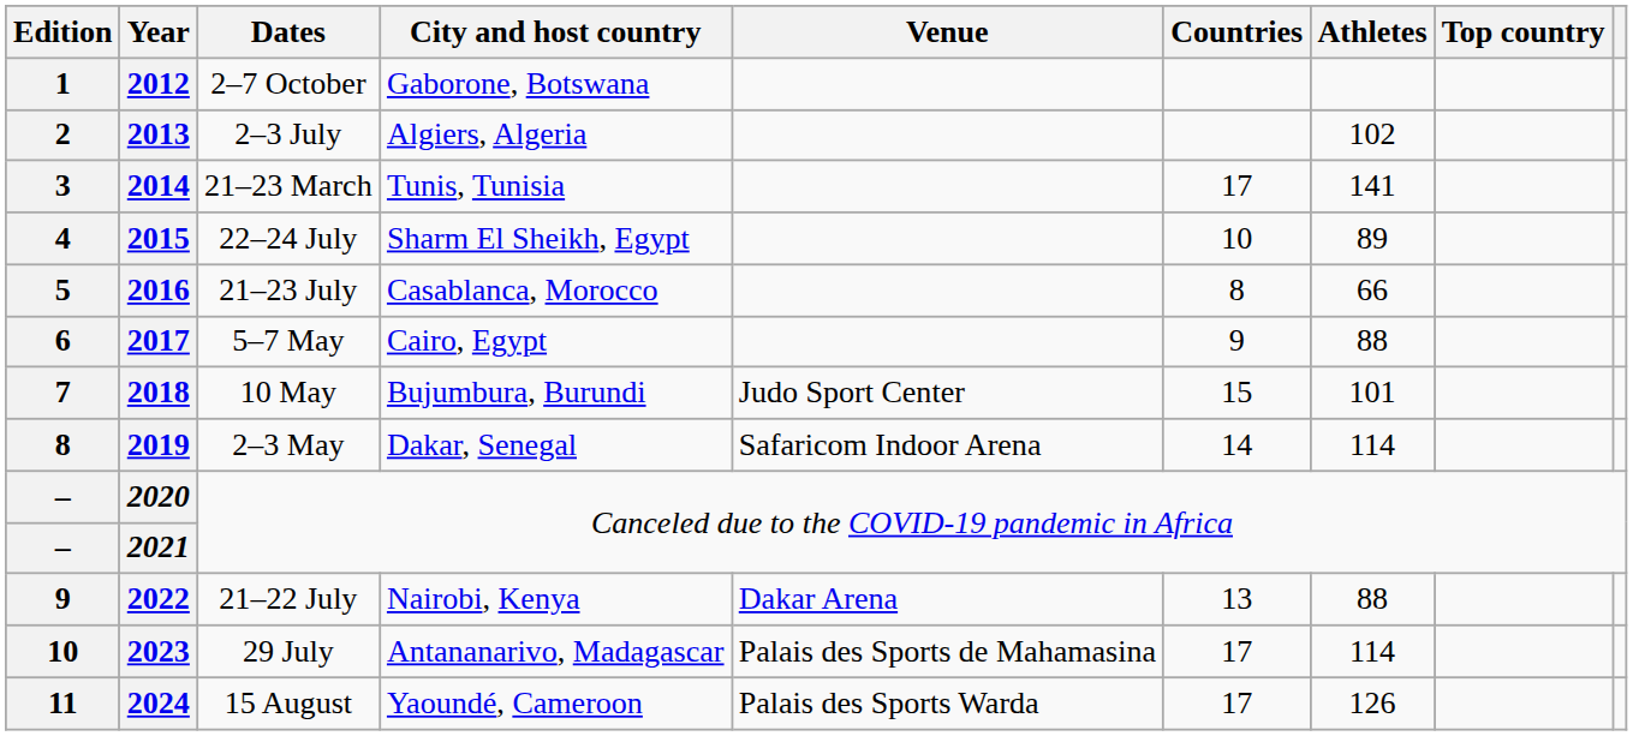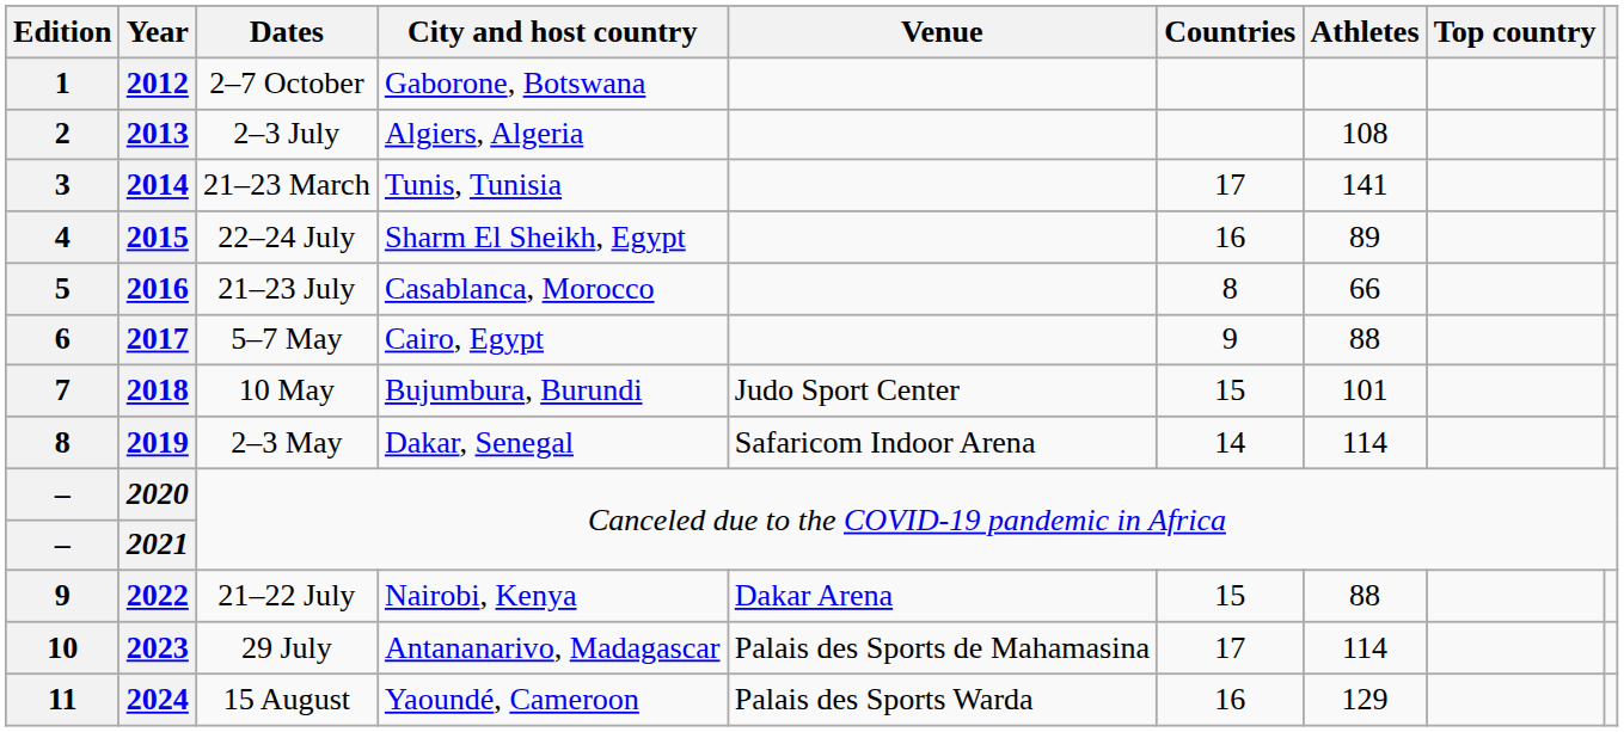 <table class=wikitable style="font-size:90%;">
 <tr>
 <th>Edition</th>
 <th>Year</th>
 <th>Dates</th>
 <th>City and host country</th>
 <th>Venue</th>
 <th>Countries</th>
 <th>Athletes</th>
 <th>Top country</th>
 <th></th>
 </tr>
 <tr>
 <th>1</th>
 <th><a href='#'>2012</a></th>
 <td align=center>2–7 October</td>
 <td> <a href='#'>Gaborone</a>, <a href='#'>Botswana</a></td>
 <td></td>
 <td align=center></td>
 <td align=center></td>
 <td></td>
 <td></td>
 </tr>
 <tr>
 <th>2</th>
 <th><a href='#'>2013</a></th>
 <td align=center>2–3 July</td>
 <td> <a href='#'>Algiers</a>, <a href='#'>Algeria</a></td>
 <td></td>
 <td align=center></td>
-<td align=center>102</td>
+<td align=center>108</td>
 <td></td>
 <td></td>
 </tr>
 <tr>
 <th>3</th>
 <th><a href='#'>2014</a></th>
 <td align=center>21–23 March</td>
 <td> <a href='#'>Tunis</a>, <a href='#'>Tunisia</a></td>
 <td></td>
 <td align=center>17</td>
 <td align=center>141</td>
 <td></td>
 <td></td>
 </tr>
 <tr>
 <th>4</th>
 <th><a href='#'>2015</a></th>
 <td align=center>22–24 July</td>
 <td> <a href='#'>Sharm El Sheikh</a>, <a href='#'>Egypt</a></td>
 <td></td>
-<td align=center>10</td>
+<td align=center>16</td>
 <td align=center>89</td>
 <td></td>
 <td></td>
 </tr>
 <tr>
 <th>5</th>
 <th><a href='#'>2016</a></th>
 <td align=center>21–23 July</td>
 <td> <a href='#'>Casablanca</a>, <a href='#'>Morocco</a></td>
 <td></td>
 <td align=center>8</td>
 <td align=center>66</td>
 <td></td>
 <td></td>
 </tr>
 <tr>
 <th>6</th>
 <th><a href='#'>2017</a></th>
 <td align=center>5–7 May</td>
 <td> <a href='#'>Cairo</a>, <a href='#'>Egypt</a></td>
 <td></td>
 <td align=center>9</td>
 <td align=center>88</td>
 <td></td>
 <td></td>
 </tr>
 <tr>
 <th>7</th>
 <th><a href='#'>2018</a></th>
 <td align=center>10 May</td>
 <td> <a href='#'>Bujumbura</a>, <a href='#'>Burundi</a></td>
 <td>Judo Sport Center</td>
 <td align=center>15</td>
 <td align=center>101</td>
 <td></td>
 <td></td>
 </tr>
 <tr>
 <th>8</th>
 <th><a href='#'>2019</a></th>
 <td align=center>2–3 May</td>
 <td> <a href='#'>Dakar</a>, <a href='#'>Senegal</a></td>
 <td>Safaricom Indoor Arena</td>
 <td align=center>14</td>
 <td align=center>114</td>
 <td></td>
 <td></td>
 </tr>
 <tr>
 <th>–</th>
 <th><em>2020</em></th>
 <td align=center colspan=7 rowspan=2><em>Canceled due to the <a href='#'>COVID-19 pandemic in Africa</a></em></td>
 </tr>
 <tr>
 <th>–</th>
 <th><em>2021</em></th>
 </tr>
 <tr>
 <th>9</th>
 <th><a href='#'>2022</a></th>
 <td align=center>21–22 July</td>
 <td> <a href='#'>Nairobi</a>, <a href='#'>Kenya</a></td>
 <td><a href='#'>Dakar Arena</a></td>
-<td align=center>13</td>
+<td align=center>15</td>
 <td align=center>88</td>
 <td></td>
 <td></td>
 </tr>
 <tr>
 <th>10</th>
 <th><a href='#'>2023</a></th>
 <td align=center>29 July</td>
 <td> <a href='#'>Antananarivo</a>, <a href='#'>Madagascar</a></td>
 <td>Palais des Sports de Mahamasina</td>
 <td align=center>17</td>
 <td align=center>114</td>
 <td></td>
 <td></td>
 </tr>
 <tr>
 <th>11</th>
 <th><a href='#'>2024</a></th>
 <td align=center>15 August</td>
 <td> <a href='#'>Yaoundé</a>, <a href='#'>Cameroon</a></td>
 <td>Palais des Sports Warda</td>
-<td align=center>17</td>
-<td align=center>126</td>
+<td align=center>16</td>
+<td align=center>129</td>
 <td></td>
 <td></td>
 </tr>
 </table>
